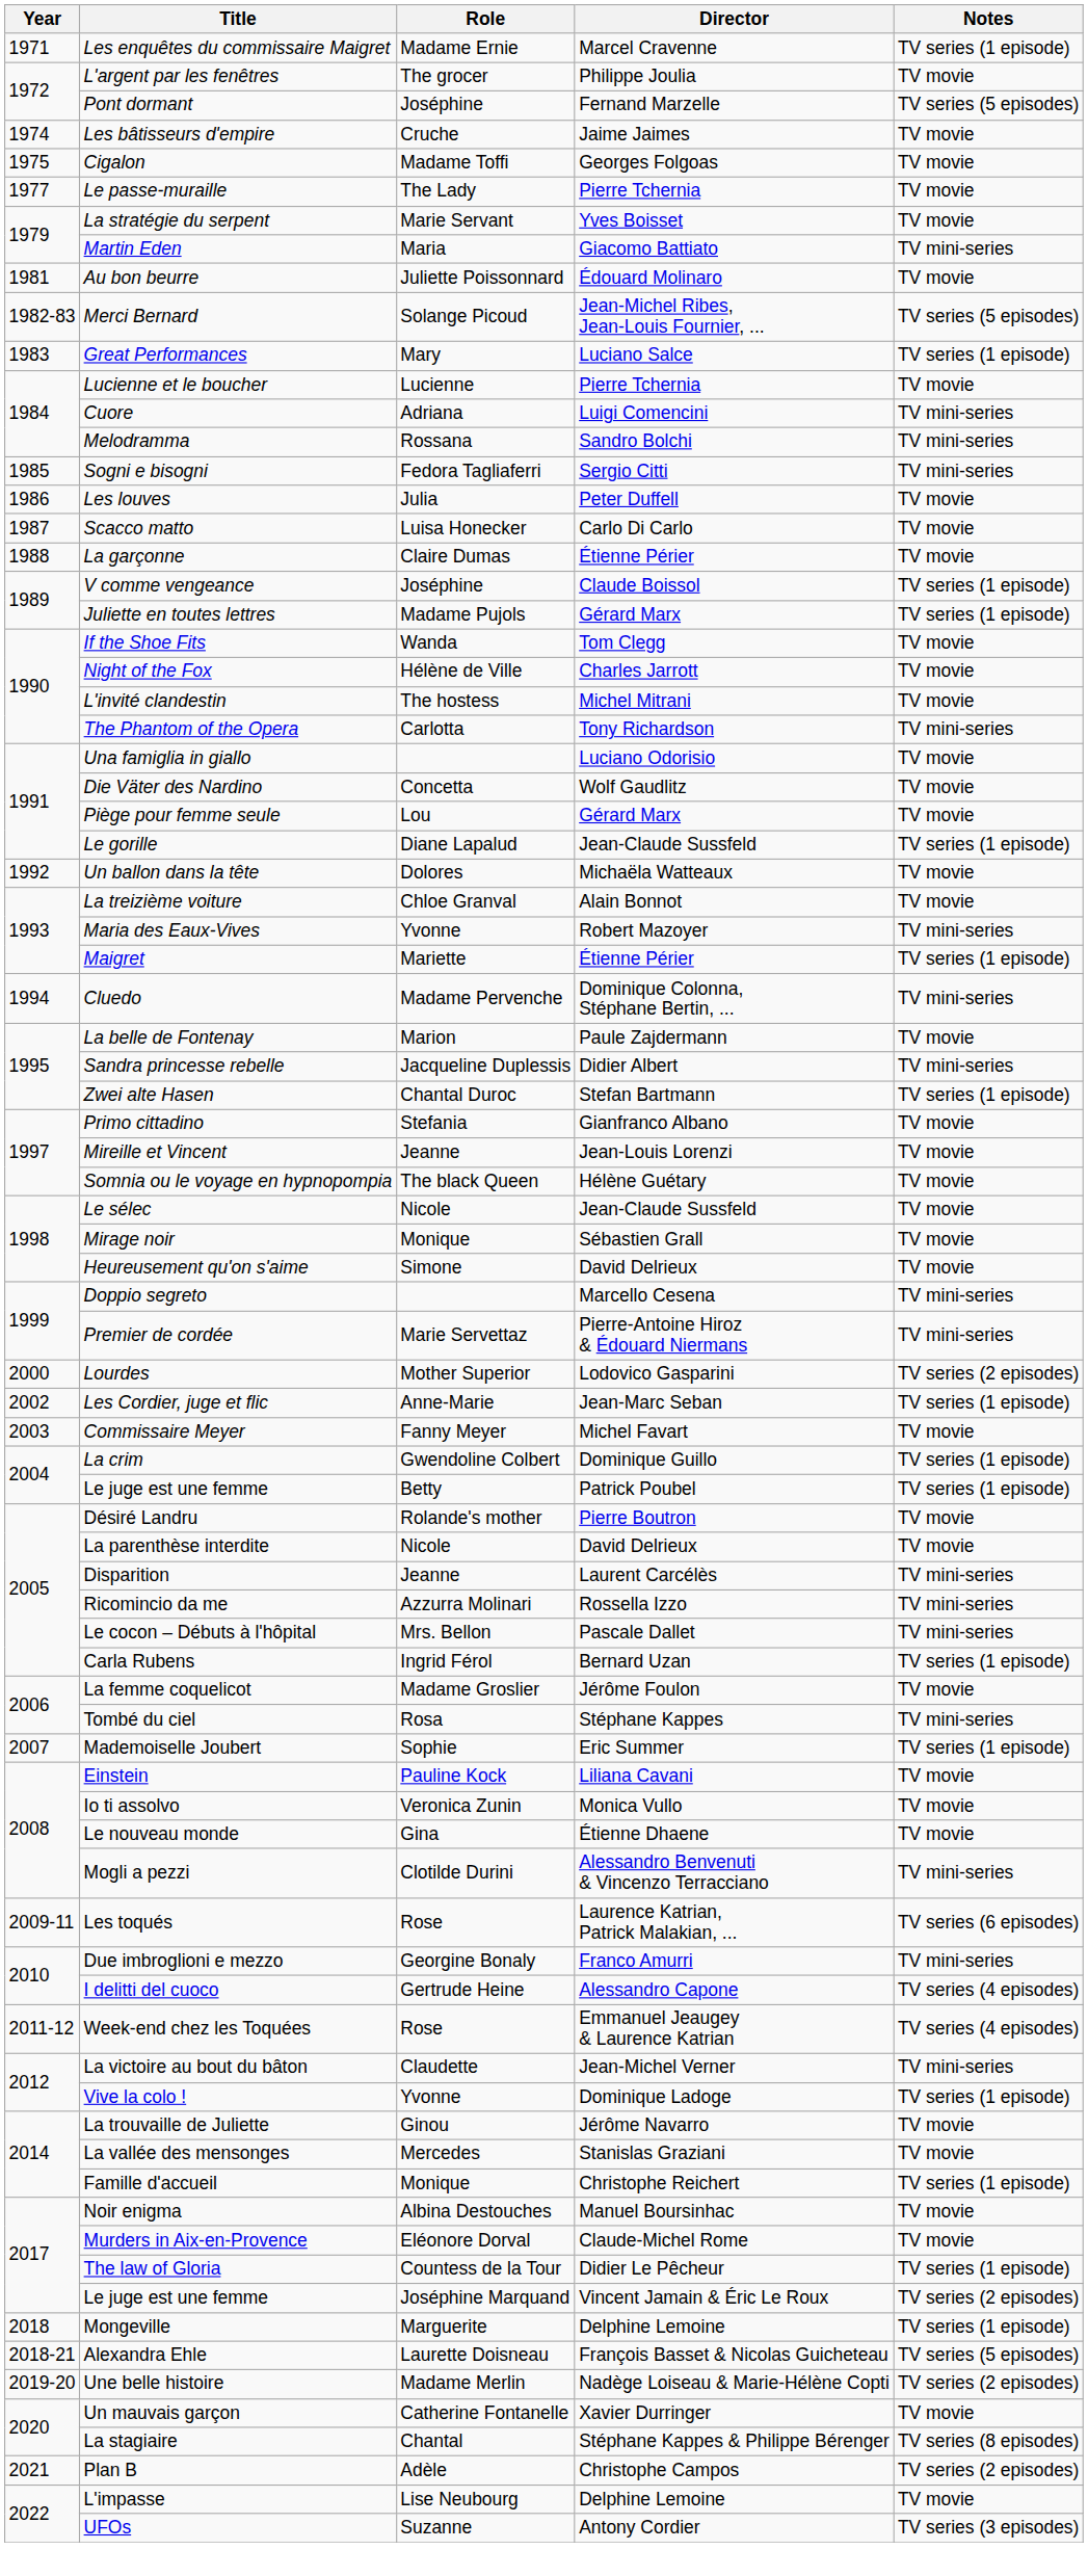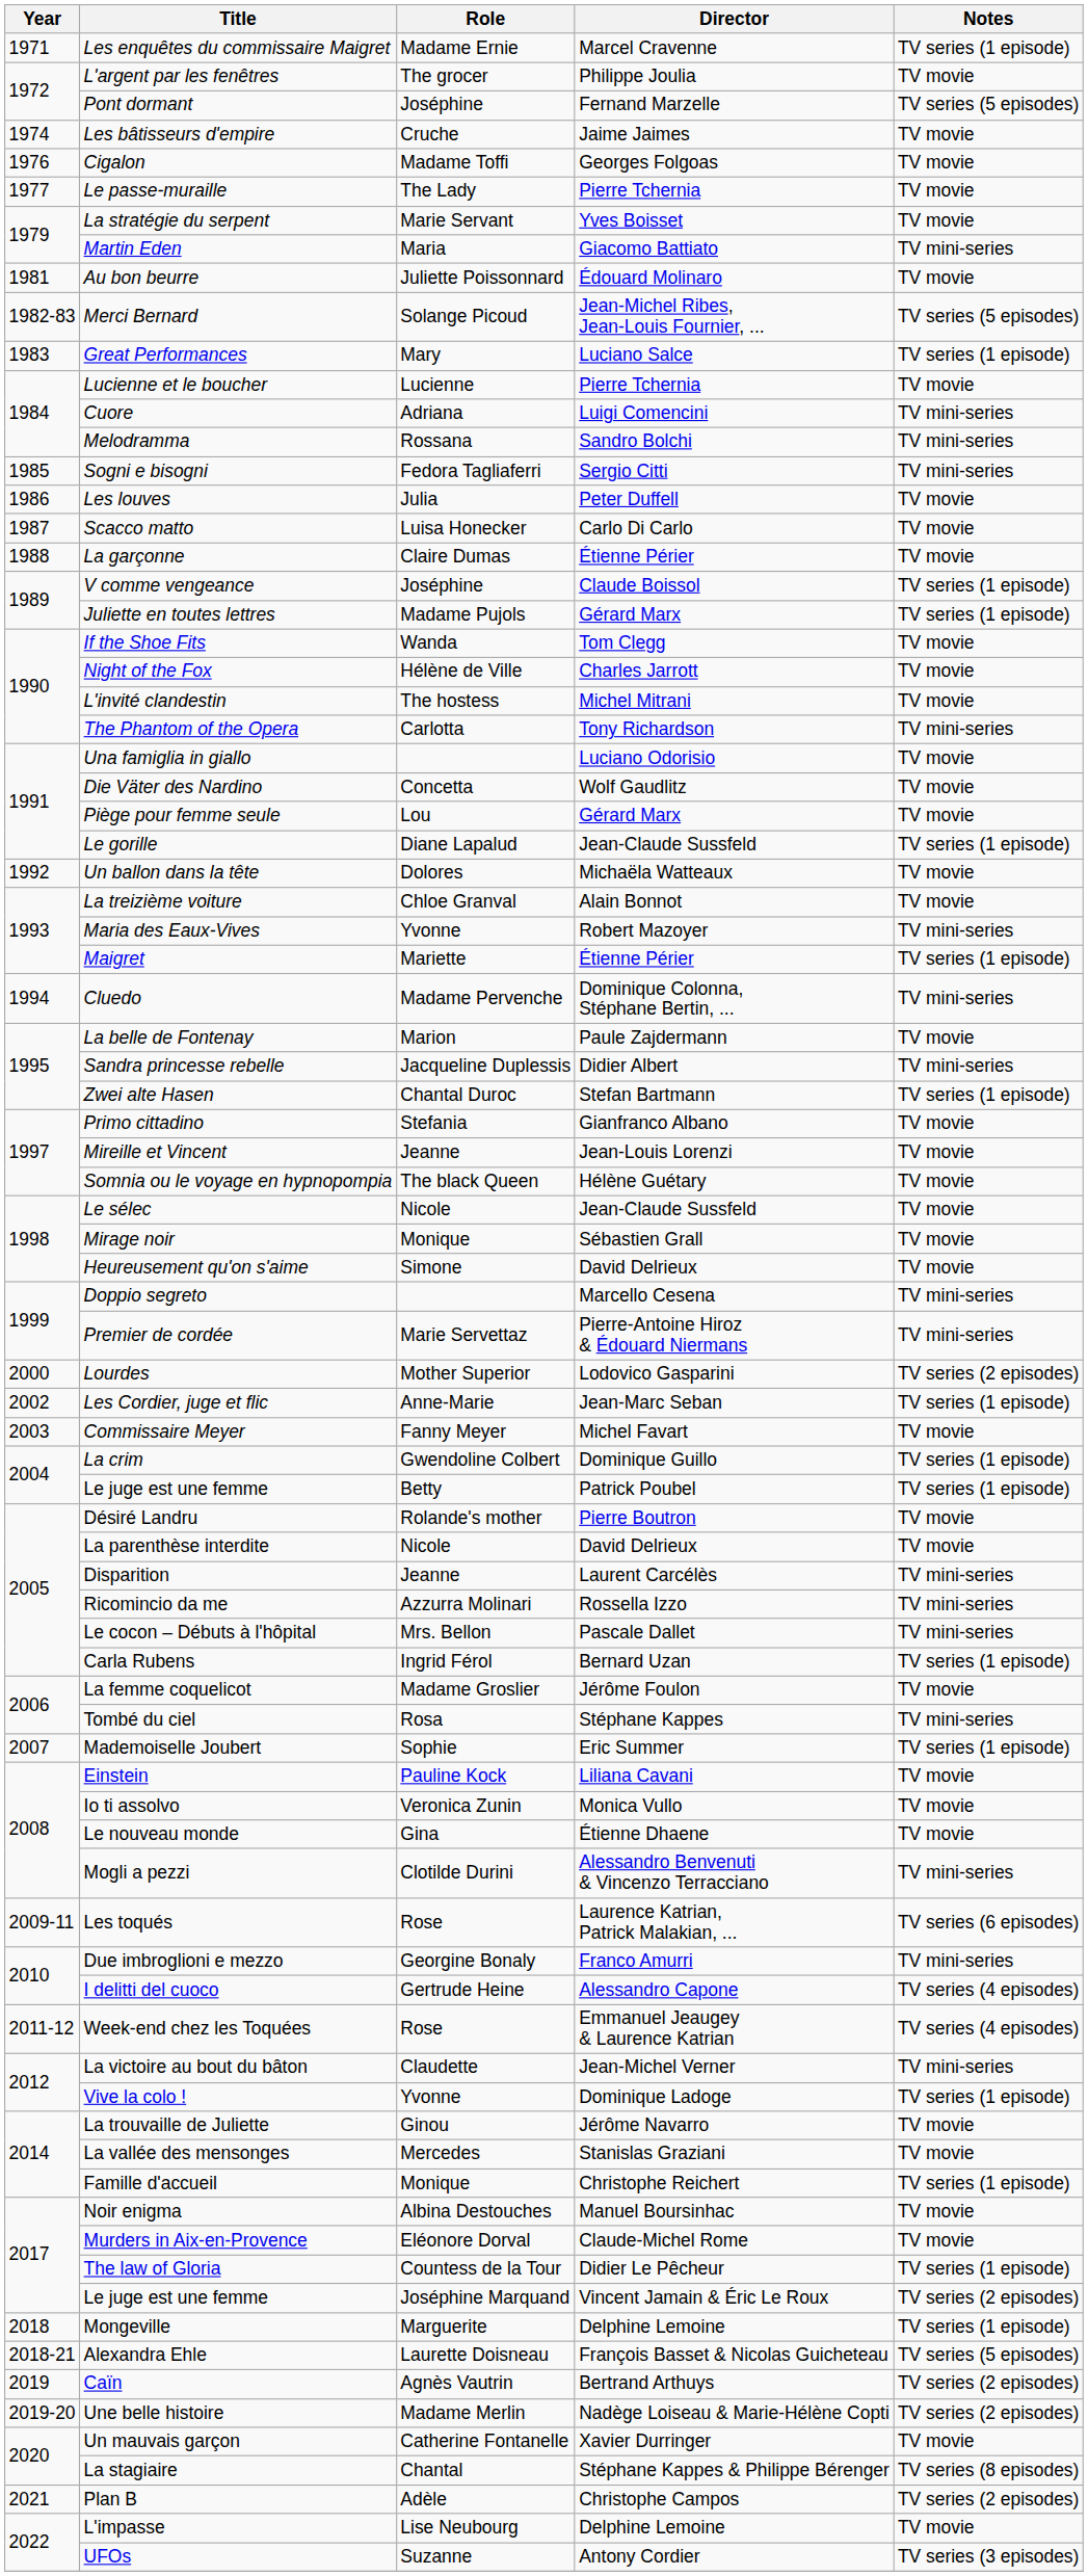 <table class="wikitable sortable">
 <tr>
 <th align="left">Year</th>
 <th align="left">Title</th>
 <th align="left">Role</th>
 <th align="left">Director</th>
 <th align="left">Notes</th>
 </tr>
 <tr>
 <td>1971</td>
 <td><em>Les enquêtes du commissaire Maigret</em></td>
 <td>Madame Ernie</td>
 <td>Marcel Cravenne</td>
 <td>TV series (1 episode)</td>
 </tr>
 <tr>
 <td rowspan=2>1972</td>
 <td><em>L'argent par les fenêtres</em></td>
 <td>The grocer</td>
 <td>Philippe Joulia</td>
 <td>TV movie</td>
 </tr>
 <tr>
 <td><em>Pont dormant</em></td>
 <td>Joséphine</td>
 <td>Fernand Marzelle</td>
 <td>TV series (5 episodes)</td>
 </tr>
 <tr>
 <td>1974</td>
 <td><em>Les bâtisseurs d'empire</em></td>
 <td>Cruche</td>
 <td>Jaime Jaimes</td>
 <td>TV movie</td>
 </tr>
 <tr>
-<td>1975</td>
+<td>1976</td>
 <td><em>Cigalon</em></td>
 <td>Madame Toffi</td>
 <td>Georges Folgoas</td>
 <td>TV movie</td>
 </tr>
 <tr>
 <td>1977</td>
 <td><em>Le passe-muraille</em></td>
 <td>The Lady</td>
 <td><a href='#'>Pierre Tchernia</a></td>
 <td>TV movie</td>
 </tr>
 <tr>
 <td rowspan=2>1979</td>
 <td><em>La stratégie du serpent</em></td>
 <td>Marie Servant</td>
 <td><a href='#'>Yves Boisset</a></td>
 <td>TV movie</td>
 </tr>
 <tr>
 <td><em><a href='#'>Martin Eden</a></em></td>
 <td>Maria</td>
 <td><a href='#'>Giacomo Battiato</a></td>
 <td>TV mini-series</td>
 </tr>
 <tr>
 <td>1981</td>
 <td><em>Au bon beurre</em></td>
 <td>Juliette Poissonnard</td>
 <td><a href='#'>Édouard Molinaro</a></td>
 <td>TV movie</td>
 </tr>
 <tr>
 <td>1982-83</td>
 <td><em>Merci Bernard</em></td>
 <td>Solange Picoud</td>
 <td><a href='#'>Jean-Michel Ribes</a>,<br> <a href='#'>Jean-Louis Fournier</a>, ...</td>
 <td>TV series (5 episodes)</td>
 </tr>
 <tr>
 <td>1983</td>
 <td><em><a href='#'>Great Performances</a></em></td>
 <td>Mary</td>
 <td><a href='#'>Luciano Salce</a></td>
 <td>TV series (1 episode)</td>
 </tr>
 <tr>
 <td rowspan=3>1984</td>
 <td><em>Lucienne et le boucher</em></td>
 <td>Lucienne</td>
 <td><a href='#'>Pierre Tchernia</a></td>
 <td>TV movie</td>
 </tr>
 <tr>
 <td><em>Cuore</em></td>
 <td>Adriana</td>
 <td><a href='#'>Luigi Comencini</a></td>
 <td>TV mini-series</td>
 </tr>
 <tr>
 <td><em>Melodramma</em></td>
 <td>Rossana</td>
 <td><a href='#'>Sandro Bolchi</a></td>
 <td>TV mini-series</td>
 </tr>
 <tr>
 <td>1985</td>
 <td><em>Sogni e bisogni</em></td>
 <td>Fedora Tagliaferri</td>
 <td><a href='#'>Sergio Citti</a></td>
 <td>TV mini-series</td>
 </tr>
 <tr>
 <td>1986</td>
 <td><em>Les louves</em></td>
 <td>Julia</td>
 <td><a href='#'>Peter Duffell</a></td>
 <td>TV movie</td>
 </tr>
 <tr>
 <td>1987</td>
 <td><em>Scacco matto</em></td>
 <td>Luisa Honecker</td>
 <td>Carlo Di Carlo</td>
 <td>TV movie</td>
 </tr>
 <tr>
 <td>1988</td>
 <td><em>La garçonne</em></td>
 <td>Claire Dumas</td>
 <td><a href='#'>Étienne Périer</a></td>
 <td>TV movie</td>
 </tr>
 <tr>
 <td rowspan=2>1989</td>
 <td><em>V comme vengeance</em></td>
 <td>Joséphine</td>
 <td><a href='#'>Claude Boissol</a></td>
 <td>TV series (1 episode)</td>
 </tr>
 <tr>
 <td><em>Juliette en toutes lettres</em></td>
 <td>Madame Pujols</td>
 <td><a href='#'>Gérard Marx</a></td>
 <td>TV series (1 episode)</td>
 </tr>
 <tr>
 <td rowspan=4>1990</td>
 <td><em><a href='#'>If the Shoe Fits</a></em></td>
 <td>Wanda</td>
 <td><a href='#'>Tom Clegg</a></td>
 <td>TV movie</td>
 </tr>
 <tr>
 <td><em><a href='#'>Night of the Fox</a></em></td>
 <td>Hélène de Ville</td>
 <td><a href='#'>Charles Jarrott</a></td>
 <td>TV movie</td>
 </tr>
 <tr>
 <td><em>L'invité clandestin</em></td>
 <td>The hostess</td>
 <td><a href='#'>Michel Mitrani</a></td>
 <td>TV movie</td>
 </tr>
 <tr>
 <td><em><a href='#'>The Phantom of the Opera</a></em></td>
 <td>Carlotta</td>
 <td><a href='#'>Tony Richardson</a></td>
 <td>TV mini-series</td>
 </tr>
 <tr>
 <td rowspan=4>1991</td>
 <td><em>Una famiglia in giallo</em></td>
 <td></td>
 <td><a href='#'>Luciano Odorisio</a></td>
 <td>TV movie</td>
 </tr>
 <tr>
 <td><em>Die Väter des Nardino</em></td>
 <td>Concetta</td>
 <td>Wolf Gaudlitz</td>
 <td>TV movie</td>
 </tr>
 <tr>
 <td><em>Piège pour femme seule</em></td>
 <td>Lou</td>
 <td><a href='#'>Gérard Marx</a></td>
 <td>TV movie</td>
 </tr>
 <tr>
 <td><em>Le gorille</em></td>
 <td>Diane Lapalud</td>
 <td>Jean-Claude Sussfeld</td>
 <td>TV series (1 episode)</td>
 </tr>
 <tr>
 <td>1992</td>
 <td><em>Un ballon dans la tête</em></td>
 <td>Dolores</td>
 <td>Michaëla Watteaux</td>
 <td>TV movie</td>
 </tr>
 <tr>
 <td rowspan=3>1993</td>
 <td><em>La treizième voiture</em></td>
 <td>Chloe Granval</td>
 <td>Alain Bonnot</td>
 <td>TV movie</td>
 </tr>
 <tr>
 <td><em>Maria des Eaux-Vives</em></td>
 <td>Yvonne</td>
 <td>Robert Mazoyer</td>
 <td>TV mini-series</td>
 </tr>
 <tr>
 <td><em><a href='#'>Maigret</a></em></td>
 <td>Mariette</td>
 <td><a href='#'>Étienne Périer</a></td>
 <td>TV series (1 episode)</td>
 </tr>
 <tr>
 <td>1994</td>
 <td><em>Cluedo</em></td>
 <td>Madame Pervenche</td>
 <td>Dominique Colonna,<br> Stéphane Bertin, ...</td>
 <td>TV mini-series</td>
 </tr>
 <tr>
 <td rowspan=3>1995</td>
 <td><em>La belle de Fontenay</em></td>
 <td>Marion</td>
 <td>Paule Zajdermann</td>
 <td>TV movie</td>
 </tr>
 <tr>
 <td><em>Sandra princesse rebelle</em></td>
 <td>Jacqueline Duplessis</td>
 <td>Didier Albert</td>
 <td>TV mini-series</td>
 </tr>
 <tr>
 <td><em>Zwei alte Hasen</em></td>
 <td>Chantal Duroc</td>
 <td>Stefan Bartmann</td>
 <td>TV series (1 episode)</td>
 </tr>
 <tr>
 <td rowspan=3>1997</td>
 <td><em>Primo cittadino</em></td>
 <td>Stefania</td>
 <td>Gianfranco Albano</td>
 <td>TV movie</td>
 </tr>
 <tr>
 <td><em>Mireille et Vincent</em></td>
 <td>Jeanne</td>
 <td>Jean-Louis Lorenzi</td>
 <td>TV movie</td>
 </tr>
 <tr>
 <td><em>Somnia ou le voyage en hypnopompia</em></td>
 <td>The black Queen</td>
 <td>Hélène Guétary</td>
 <td>TV movie</td>
 </tr>
 <tr>
 <td rowspan=3>1998</td>
 <td><em>Le sélec</em></td>
 <td>Nicole</td>
 <td>Jean-Claude Sussfeld</td>
 <td>TV movie</td>
 </tr>
 <tr>
 <td><em>Mirage noir</em></td>
 <td>Monique</td>
 <td>Sébastien Grall</td>
 <td>TV movie</td>
 </tr>
 <tr>
 <td><em>Heureusement qu'on s'aime</em></td>
 <td>Simone</td>
 <td>David Delrieux</td>
 <td>TV movie</td>
 </tr>
 <tr>
 <td rowspan=2>1999</td>
 <td><em>Doppio segreto</em></td>
 <td></td>
 <td>Marcello Cesena</td>
 <td>TV mini-series</td>
 </tr>
 <tr>
 <td><em>Premier de cordée</em></td>
 <td>Marie Servettaz</td>
 <td>Pierre-Antoine Hiroz <br>& <a href='#'>Édouard Niermans</a></td>
 <td>TV mini-series</td>
 </tr>
 <tr>
 <td>2000</td>
 <td><em>Lourdes</em></td>
 <td>Mother Superior</td>
 <td>Lodovico Gasparini</td>
 <td>TV series (2 episodes)</td>
 </tr>
 <tr>
 <td>2002</td>
 <td><em>Les Cordier, juge et flic</em></td>
 <td>Anne-Marie</td>
 <td>Jean-Marc Seban</td>
 <td>TV series (1 episode)</td>
 </tr>
 <tr>
 <td>2003</td>
 <td><em>Commissaire Meyer</em></td>
 <td>Fanny Meyer</td>
 <td>Michel Favart</td>
 <td>TV movie</td>
 </tr>
 <tr>
 <td rowspan=2>2004</td>
 <td><em>La crim<strong></td>
 <td>Gwendoline Colbert</td>
 <td>Dominique Guillo</td>
 <td>TV series (1 episode)</td>
 </tr>
 <tr>
 <td></em>Le juge est une femme<em></td>
 <td>Betty</td>
 <td>Patrick Poubel</td>
 <td>TV series (1 episode)</td>
 </tr>
 <tr>
 <td rowspan=6>2005</td>
 <td></em>Désiré Landru<em></td>
 <td>Rolande's mother</td>
 <td><a href='#'>Pierre Boutron</a></td>
 <td>TV movie</td>
 </tr>
 <tr>
 <td></em>La parenthèse interdite<em></td>
 <td>Nicole</td>
 <td>David Delrieux</td>
 <td>TV movie</td>
 </tr>
 <tr>
 <td></em>Disparition<em></td>
 <td>Jeanne</td>
 <td>Laurent Carcélès</td>
 <td>TV mini-series</td>
 </tr>
 <tr>
 <td></em>Ricomincio da me<em></td>
 <td>Azzurra Molinari</td>
 <td>Rossella Izzo</td>
 <td>TV mini-series</td>
 </tr>
 <tr>
 <td></em>Le cocon – Débuts à l'hôpital<em></td>
 <td>Mrs. Bellon</td>
 <td>Pascale Dallet</td>
 <td>TV mini-series</td>
 </tr>
 <tr>
 <td></em>Carla Rubens<em></td>
 <td>Ingrid Férol</td>
 <td>Bernard Uzan</td>
 <td>TV series (1 episode)</td>
 </tr>
 <tr>
 <td rowspan=2>2006</td>
 <td></em>La femme coquelicot<em></td>
 <td>Madame Groslier</td>
 <td>Jérôme Foulon</td>
 <td>TV movie</td>
 </tr>
 <tr>
 <td></em>Tombé du ciel<em></td>
 <td>Rosa</td>
 <td>Stéphane Kappes</td>
 <td>TV mini-series</td>
 </tr>
 <tr>
 <td>2007</td>
 <td></em>Mademoiselle Joubert<em></td>
 <td>Sophie</td>
 <td>Eric Summer</td>
 <td>TV series (1 episode)</td>
 </tr>
 <tr>
 <td rowspan=4>2008</td>
 <td></em><a href='#'>Einstein</a><em></td>
 <td><a href='#'>Pauline Kock</a></td>
 <td><a href='#'>Liliana Cavani</a></td>
 <td>TV movie</td>
 </tr>
 <tr>
 <td></em>Io ti assolvo<em></td>
 <td>Veronica Zunin</td>
 <td>Monica Vullo</td>
 <td>TV movie</td>
 </tr>
 <tr>
 <td></em>Le nouveau monde<em></td>
 <td>Gina</td>
 <td>Étienne Dhaene</td>
 <td>TV movie</td>
 </tr>
 <tr>
 <td></em>Mogli a pezzi<em></td>
 <td>Clotilde Durini</td>
 <td><a href='#'>Alessandro Benvenuti</a><br> & Vincenzo Terracciano</td>
 <td>TV mini-series</td>
 </tr>
 <tr>
 <td>2009-11</td>
 <td></em>Les toqués<em></td>
 <td>Rose</td>
 <td>Laurence Katrian, <br>Patrick Malakian, ...</td>
 <td>TV series (6 episodes)</td>
 </tr>
 <tr>
 <td rowspan=2>2010</td>
 <td></em>Due imbroglioni e mezzo<em></td>
 <td>Georgine Bonaly</td>
 <td><a href='#'>Franco Amurri</a></td>
 <td>TV mini-series</td>
 </tr>
 <tr>
 <td></em><a href='#'>I delitti del cuoco</a><em></td>
 <td>Gertrude Heine</td>
 <td><a href='#'>Alessandro Capone</a></td>
 <td>TV series (4 episodes)</td>
 </tr>
 <tr>
 <td>2011-12</td>
 <td></em>Week-end chez les Toquées<em></td>
 <td>Rose</td>
 <td>Emmanuel Jeaugey<br> & Laurence Katrian</td>
 <td>TV series (4 episodes)</td>
 </tr>
 <tr>
 <td rowspan=2>2012</td>
 <td></em>La victoire au bout du bâton<em></td>
 <td>Claudette</td>
 <td>Jean-Michel Verner</td>
 <td>TV mini-series</td>
 </tr>
 <tr>
 <td></em><a href='#'>Vive la colo !</a><em></td>
 <td>Yvonne</td>
 <td>Dominique Ladoge</td>
 <td>TV series (1 episode)</td>
 </tr>
 <tr>
 <td rowspan=3>2014</td>
 <td></em>La trouvaille de Juliette<em></td>
 <td>Ginou</td>
 <td>Jérôme Navarro</td>
 <td>TV movie</td>
 </tr>
 <tr>
 <td></em>La vallée des mensonges<em></td>
 <td>Mercedes</td>
 <td>Stanislas Graziani</td>
 <td>TV movie</td>
 </tr>
 <tr>
 <td></em>Famille d'accueil<em></td>
 <td>Monique</td>
 <td>Christophe Reichert</td>
 <td>TV series (1 episode)</td>
 </tr>
 <tr>
 <td rowspan=4>2017</td>
 <td></em>Noir enigma<em></td>
 <td>Albina Destouches</td>
 <td>Manuel Boursinhac</td>
 <td>TV movie</td>
 </tr>
 <tr>
 <td></em><a href='#'>Murders in Aix-en-Provence</a><em></td>
 <td>Eléonore Dorval</td>
 <td>Claude-Michel Rome</td>
 <td>TV movie</td>
 </tr>
 <tr>
 <td></em><a href='#'>The law of Gloria</a><em></td>
 <td>Countess de la Tour</td>
 <td>Didier Le Pêcheur</td>
 <td>TV series (1 episode)</td>
 </tr>
 <tr>
 <td></em>Le juge est une femme<em></td>
 <td>Joséphine Marquand</td>
 <td>Vincent Jamain & Éric Le Roux</td>
 <td>TV series (2 episodes)</td>
 </tr>
 <tr>
 <td>2018</td>
 <td></em>Mongeville<em></td>
 <td>Marguerite</td>
 <td>Delphine Lemoine</td>
 <td>TV series (1 episode)</td>
 </tr>
 <tr>
 <td>2018-21</td>
 <td></em>Alexandra Ehle<em></td>
 <td>Laurette Doisneau</td>
 <td>François Basset & Nicolas Guicheteau</td>
 <td>TV series (5 episodes)</td>
 </tr>
 <tr>
+<td>2019</td>
+<td></em><a href='#'>Caïn</a><em></td>
+<td>Agnès Vautrin</td>
+<td>Bertrand Arthuys</td>
+<td>TV series (2 episodes)</td>
+</tr>
+<tr>
 <td>2019-20</td>
 <td></em>Une belle histoire<em></td>
 <td>Madame Merlin</td>
 <td>Nadège Loiseau & Marie-Hélène Copti</td>
 <td>TV series (2 episodes)</td>
 </tr>
 <tr>
 <td rowspan=2>2020</td>
 <td></em>Un mauvais garçon<em></td>
 <td>Catherine Fontanelle</td>
 <td>Xavier Durringer</td>
 <td>TV movie</td>
 </tr>
 <tr>
 <td></em>La stagiaire<em></td>
 <td>Chantal</td>
 <td>Stéphane Kappes & Philippe Bérenger</td>
 <td>TV series (8 episodes)</td>
 </tr>
 <tr>
 <td>2021</td>
 <td></em>Plan B<em></td>
 <td>Adèle</td>
 <td>Christophe Campos</td>
 <td>TV series (2 episodes)</td>
 </tr>
 <tr>
 <td rowspan=2>2022</td>
 <td></em>L'impasse<em></td>
 <td>Lise Neubourg</td>
 <td>Delphine Lemoine</td>
 <td>TV movie</td>
 </tr>
 <tr>
 <td></em><a href='#'>UFOs</a><em></td>
 <td>Suzanne</td>
 <td>Antony Cordier</td>
 <td>TV series (3 episodes)</td>
 </tr>
 <tr>
 </tr>
 </table>
